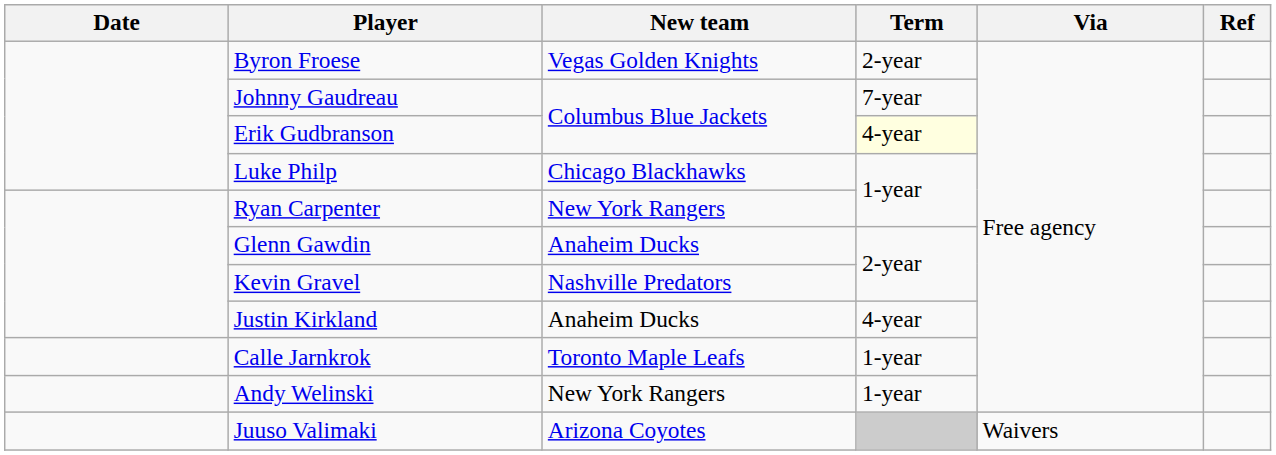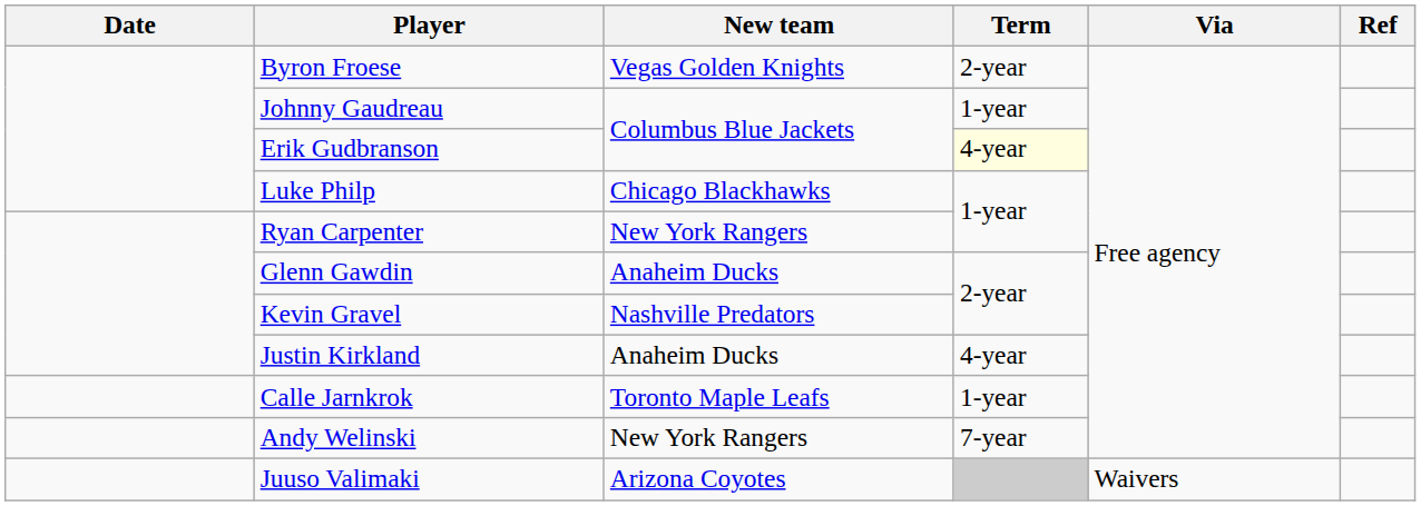 <table class="wikitable">
 <tr style="background:#ddd; text-align:center;">
 <th style="width: 10em;">Date</th>
 <th style="width: 14em;">Player</th>
 <th style="width: 14em;">New team</th>
 <th style="width: 5em;">Term</th>
 <th style="width: 10em;">Via</th>
 <th style="width: 2.5em;">Ref</th>
 </tr>
 <tr>
 <td rowspan=4></td>
 <td><a href='#'>Byron Froese</a></td>
 <td><a href='#'>Vegas Golden Knights</a></td>
 <td>2-year</td>
 <td rowspan=10>Free agency</td>
 <td></td>
 </tr>
 <tr>
 <td><a href='#'>Johnny Gaudreau</a></td>
 <td rowspan=2><a href='#'>Columbus Blue Jackets</a></td>
-<td>7-year</td>
+<td>1-year</td>
 <td></td>
 </tr>
 <tr>
 <td><a href='#'>Erik Gudbranson</a></td>
 <td style="background: lightyellow;">4-year</td>
 <td></td>
 </tr>
 <tr>
 <td><a href='#'>Luke Philp</a></td>
 <td><a href='#'>Chicago Blackhawks</a></td>
 <td rowspan=2>1-year</td>
 <td></td>
 </tr>
 <tr>
 <td rowspan=4></td>
 <td><a href='#'>Ryan Carpenter</a></td>
 <td><a href='#'>New York Rangers</a></td>
 <td></td>
 </tr>
 <tr>
 <td><a href='#'>Glenn Gawdin</a></td>
 <td><a href='#'>Anaheim Ducks</a></td>
 <td rowspan=2>2-year</td>
 <td></td>
 </tr>
 <tr>
 <td><a href='#'>Kevin Gravel</a></td>
 <td><a href='#'>Nashville Predators</a></td>
 <td></td>
 </tr>
 <tr>
 <td><a href='#'>Justin Kirkland</a></td>
 <td>Anaheim Ducks</td>
 <td>4-year</td>
 <td></td>
 </tr>
 <tr>
 <td></td>
 <td><a href='#'>Calle Jarnkrok</a></td>
 <td><a href='#'>Toronto Maple Leafs</a></td>
 <td>1-year</td>
 <td></td>
 </tr>
 <tr>
 <td></td>
 <td><a href='#'>Andy Welinski</a></td>
 <td>New York Rangers</td>
-<td>1-year</td>
+<td>7-year</td>
 <td></td>
 </tr>
 <tr>
 <td></td>
 <td><a href='#'>Juuso Valimaki</a></td>
 <td><a href='#'>Arizona Coyotes</a></td>
 <td style="background:#ccc;"></td>
 <td>Waivers</td>
 <td></td>
 </tr>
 </table>
